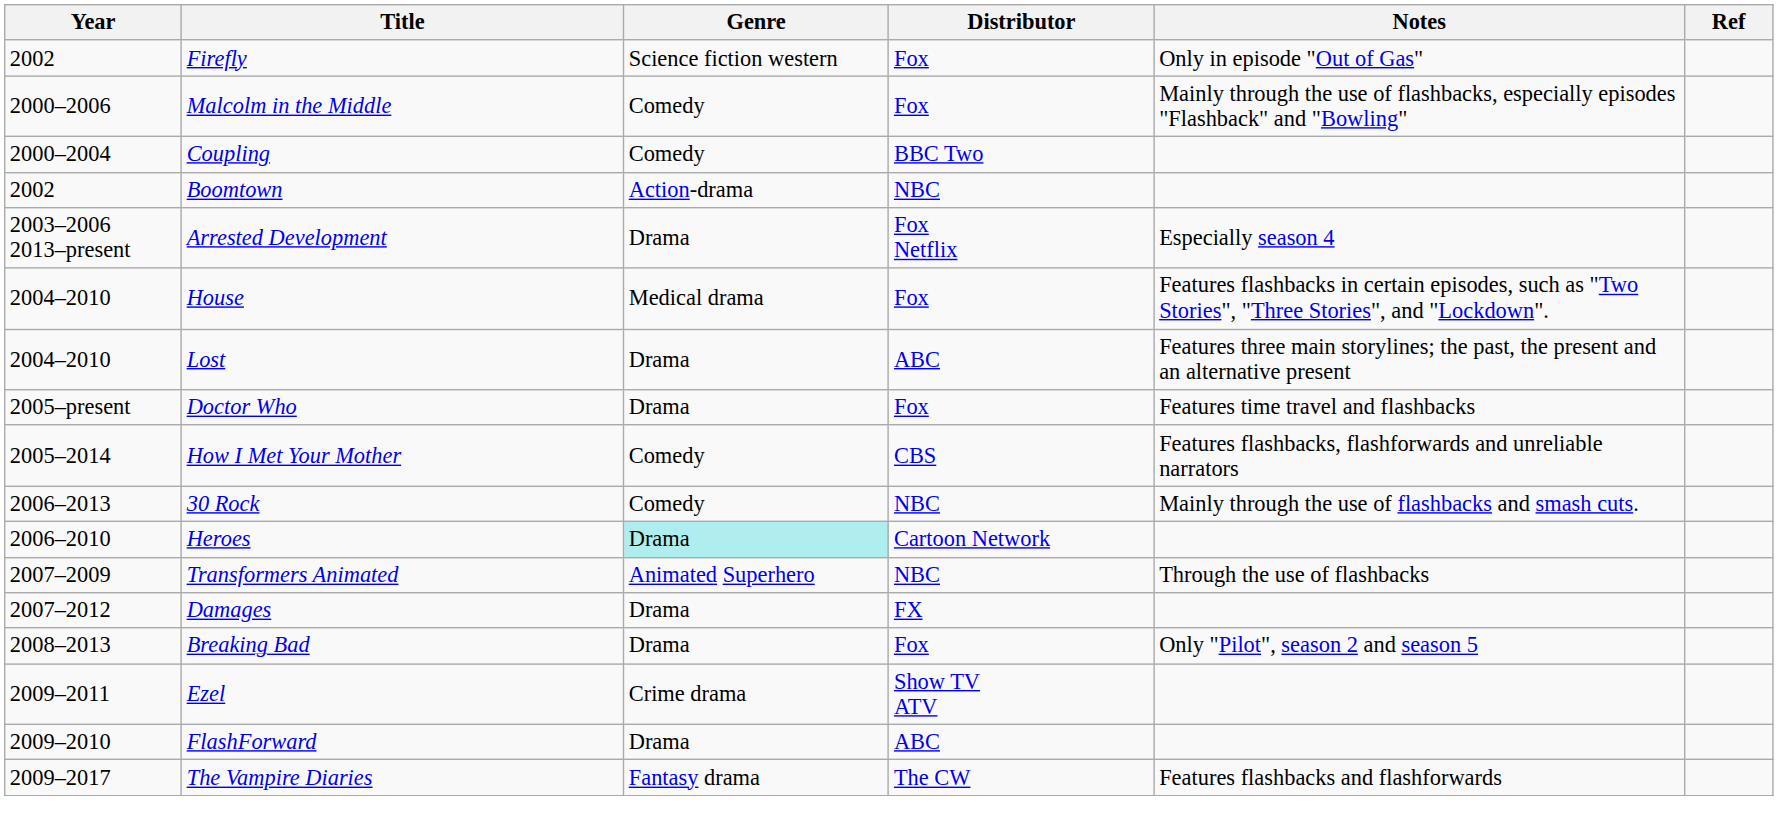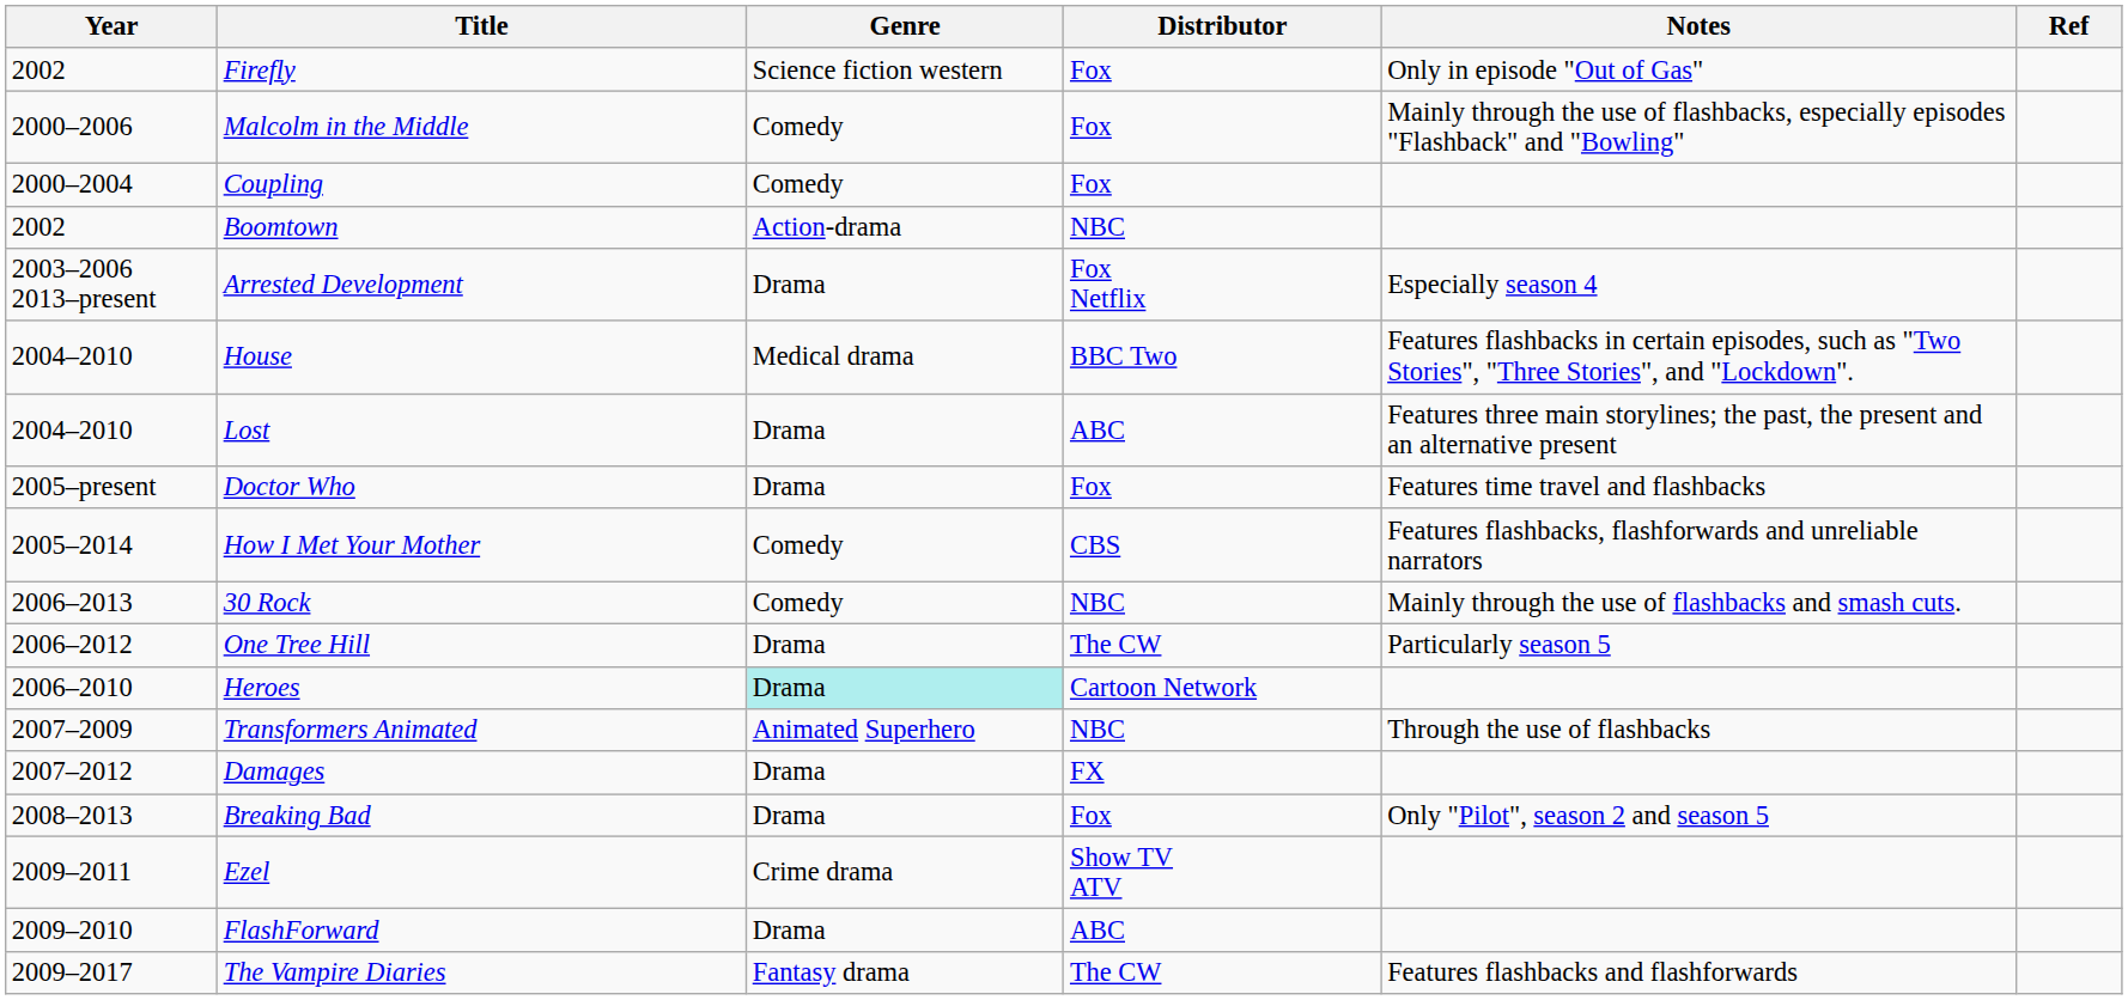 <table class="wikitable sortable" style="width:100%; font-size:100%;">
 <tr>
 <th style="width:10%;">Year</th>
 <th style="width:25%;">Title</th>
 <th style="width:15%;">Genre</th>
 <th style="width:15%;">Distributor</th>
 <th style="width:30%;">Notes</th>
 <th style="width:5%;">Ref</th>
 </tr>
 <tr>
 <td>2002</td>
 <td><em><a href='#'>Firefly</a></em></td>
 <td>Science fiction western</td>
 <td><a href='#'>Fox</a></td>
 <td>Only in episode "<a href='#'>Out of Gas</a>"</td>
 <td></td>
 </tr>
 <tr>
 <td>2000–2006</td>
 <td><em><a href='#'>Malcolm in the Middle</a></em></td>
 <td>Comedy</td>
 <td><a href='#'>Fox</a></td>
 <td>Mainly through the use of flashbacks, especially episodes "Flashback" and "<a href='#'>Bowling</a>"</td>
 <td></td>
 </tr>
 <tr>
 <td>2000–2004</td>
 <td><em><a href='#'>Coupling</a></em></td>
 <td>Comedy</td>
-<td><a href='#'>BBC Two</a></td>
+<td><a href='#'>Fox</a></td>
 <td></td>
 <td></td>
 </tr>
 <tr>
 <td>2002</td>
 <td><em><a href='#'>Boomtown</a></em></td>
 <td><a href='#'>Action</a>-drama</td>
 <td><a href='#'>NBC</a></td>
 <td></td>
 <td></td>
 </tr>
 <tr>
 <td>2003–2006<br>2013–present</td>
 <td><em><a href='#'>Arrested Development</a></em></td>
 <td>Drama</td>
 <td><a href='#'>Fox</a> <br><a href='#'>Netflix</a> </td>
 <td>Especially <a href='#'>season 4</a></td>
 <td></td>
 </tr>
 <tr>
 <td>2004–2010</td>
 <td><em><a href='#'>House</a></em></td>
 <td>Medical drama</td>
-<td><a href='#'>Fox</a></td>
+<td><a href='#'>BBC Two</a></td>
 <td>Features flashbacks in certain episodes, such as "<a href='#'>Two Stories</a>", "<a href='#'>Three Stories</a>", and "<a href='#'>Lockdown</a>".</td>
 <td></td>
 </tr>
 <tr>
 <td>2004–2010</td>
 <td><em><a href='#'>Lost</a></em></td>
 <td>Drama</td>
 <td><a href='#'>ABC</a></td>
 <td>Features three main storylines; the past, the present and an alternative present</td>
 <td></td>
 </tr>
 <tr>
 <td>2005–present</td>
 <td><em><a href='#'>Doctor Who</a></em></td>
 <td>Drama</td>
 <td><a href='#'>Fox</a></td>
 <td>Features time travel and flashbacks</td>
 <td></td>
 </tr>
 <tr>
 <td>2005–2014</td>
 <td><em><a href='#'>How I Met Your Mother</a></em></td>
 <td>Comedy</td>
 <td><a href='#'>CBS</a></td>
 <td>Features flashbacks, flashforwards and unreliable narrators</td>
 <td></td>
 </tr>
 <tr>
 <td>2006–2013</td>
 <td><em><a href='#'>30 Rock</a></em></td>
 <td>Comedy</td>
 <td><a href='#'>NBC</a></td>
 <td>Mainly through the use of <a href='#'>flashbacks</a> and <a href='#'>smash cuts</a>.</td>
+<td></td>
+</tr>
+<tr>
+<td>2006–2012</td>
+<td><em><a href='#'>One Tree Hill</a></em></td>
+<td>Drama</td>
+<td><a href='#'>The CW</a></td>
+<td>Particularly <a href='#'>season 5</a></td>
 <td></td>
 </tr>
 <tr>
 <td>2006–2010</td>
 <td><em><a href='#'>Heroes</a></em></td>
 <td style="background: paleturquoise;">Drama</td>
 <td><a href='#'>Cartoon Network</a></td>
 <td></td>
 <td></td>
 </tr>
 <tr>
 <td>2007–2009</td>
 <td><em><a href='#'>Transformers Animated</a></em></td>
 <td><a href='#'>Animated</a> <a href='#'>Superhero</a></td>
 <td><a href='#'>NBC</a></td>
 <td>Through the use of flashbacks</td>
 <td></td>
 </tr>
 <tr>
 <td>2007–2012</td>
 <td><em><a href='#'>Damages</a></em></td>
 <td>Drama</td>
 <td><a href='#'>FX</a></td>
 <td></td>
 <td></td>
 </tr>
 <tr>
 <td>2008–2013</td>
 <td><em><a href='#'>Breaking Bad</a></em></td>
 <td>Drama</td>
 <td><a href='#'>Fox</a></td>
 <td>Only "<a href='#'>Pilot</a>", <a href='#'>season 2</a> and <a href='#'>season 5</a></td>
 <td></td>
 </tr>
 <tr>
 <td>2009–2011</td>
 <td><em><a href='#'>Ezel</a></em></td>
 <td>Crime drama</td>
 <td><a href='#'>Show TV</a><br><a href='#'>ATV</a></td>
 <td></td>
 <td></td>
 </tr>
 <tr>
 <td>2009–2010</td>
 <td><em><a href='#'>FlashForward</a></em></td>
 <td>Drama</td>
 <td><a href='#'>ABC</a></td>
 <td></td>
 <td></td>
 </tr>
 <tr>
 <td>2009–2017</td>
 <td><em><a href='#'>The Vampire Diaries</a></em></td>
 <td><a href='#'>Fantasy</a> drama</td>
 <td><a href='#'>The CW</a></td>
 <td>Features flashbacks and flashforwards</td>
 <td></td>
 </tr>
 </table>
